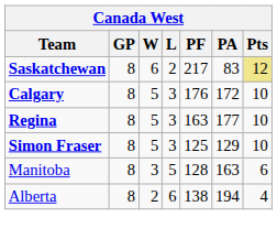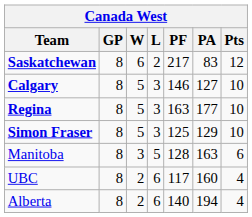 <table class="wikitable" style="float:left;">
 <tr>
 <th colspan="7"><a href='#'>Canada West</a></th>
 </tr>
 <tr>
 <th>Team</th>
 <th>GP</th>
 <th>W</th>
 <th>L</th>
 <th>PF</th>
 <th>PA</th>
 <th>Pts</th>
 </tr>
 <tr style="text-align:right;">
 <td style="text-align:left;"><strong><a href='#'>Saskatchewan</a></strong></td>
 <td>8</td>
 <td>6</td>
 <td>2</td>
 <td>217</td>
 <td>83</td>
-<td style="background: khaki;">12</td>
+<td>12</td>
 </tr>
 <tr style="text-align:right;">
 <td style="text-align:left;"><strong><a href='#'>Calgary</a></strong></td>
 <td>8</td>
 <td>5</td>
 <td>3</td>
-<td>176</td>
-<td>172</td>
+<td>146</td>
+<td>127</td>
 <td>10</td>
 </tr>
 <tr style="text-align:right;">
 <td style="text-align:left;"><strong><a href='#'>Regina</a></strong></td>
 <td>8</td>
 <td>5</td>
 <td>3</td>
 <td>163</td>
 <td>177</td>
 <td>10</td>
 </tr>
 <tr style="text-align:right;">
 <td style="text-align:left;"><strong><a href='#'>Simon Fraser</a></strong></td>
 <td>8</td>
 <td>5</td>
 <td>3</td>
 <td>125</td>
 <td>129</td>
 <td>10</td>
 </tr>
 <tr style="text-align:right;">
 <td style="text-align:left;"><a href='#'>Manitoba</a></td>
 <td>8</td>
 <td>3</td>
 <td>5</td>
 <td>128</td>
 <td>163</td>
 <td>6</td>
 </tr>
 <tr style="text-align:right;">
+<td style="text-align:left;"><a href='#'>UBC</a></td>
+<td>8</td>
+<td>2</td>
+<td>6</td>
+<td>117</td>
+<td>160</td>
+<td>4</td>
+</tr>
+<tr style="text-align:right;">
 <td style="text-align:left;"><a href='#'>Alberta</a></td>
 <td>8</td>
 <td>2</td>
 <td>6</td>
-<td>138</td>
+<td>140</td>
 <td>194</td>
 <td>4</td>
 </tr>
 </table>
